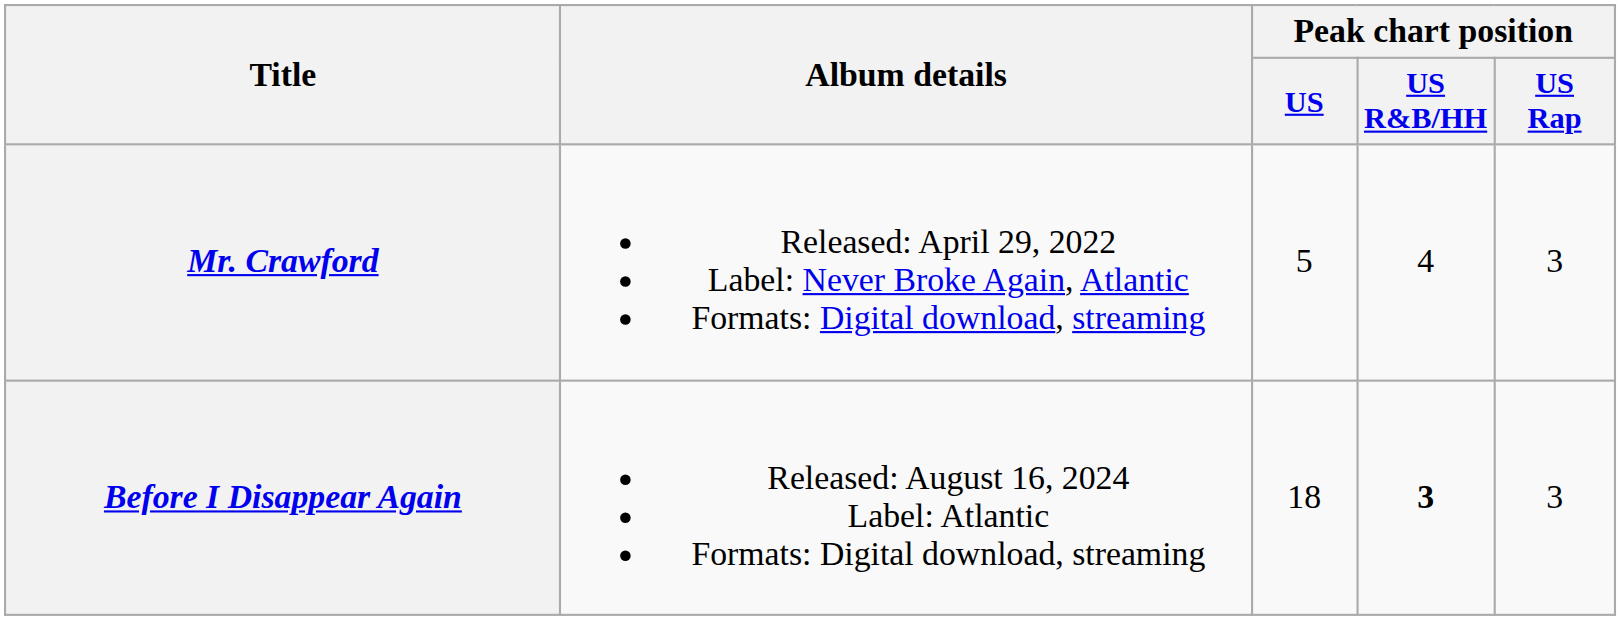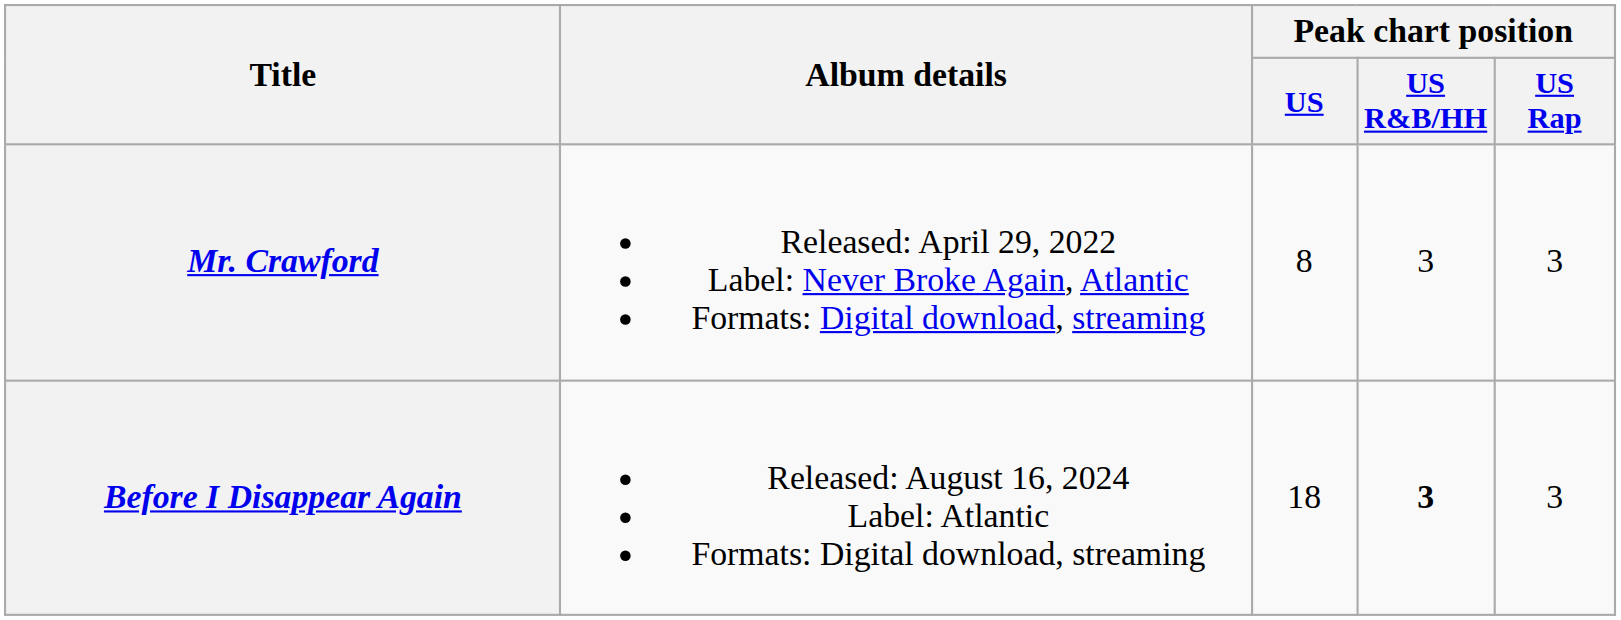 <table class="wikitable plainrowheaders" style="text-align:center">
 <tr>
 <th scope="col" rowspan="2" style="width:16em;">Title</th>
 <th scope="col" rowspan="2" style="width:20em;">Album details</th>
 <th scope="col" colspan="3">Peak chart position</th>
 </tr>
 <tr>
 <th scope="col" style="width:3em;font-size:90%;"><a href='#'>US</a><br></th>
 <th scope="col" style="width:3em;font-size:90%;"><a href='#'>US<br>R&B/HH</a><br></th>
 <th scope="col" style="width:3.5em;font-size:90%;"><a href='#'>US<br>Rap</a><br></th>
 </tr>
 <tr>
 <th scope="row"><em><a href='#'>Mr. Crawford</a></em></th>
 <td><br><ul><li>Released: April 29, 2022</li><li>Label: <a href='#'>Never Broke Again</a>, <a href='#'>Atlantic</a></li><li>Formats: <a href='#'>Digital download</a>, <a href='#'>streaming</a></li></ul></td>
-<td>5</td>
-<td>4</td>
+<td>8</td>
+<td>3</td>
 <td>3</td>
 </tr>
 <tr>
 <th scope="row"><em><a href='#'>Before I Disappear Again</a></em></th>
 <td><br><ul><li>Released: August 16, 2024</li><li>Label: Atlantic</li><li>Formats: Digital download, streaming</li></ul></td>
 <td>18</td>
 <td><strong>3</strong></td>
 <td>3</td>
 </tr>
 </table>
